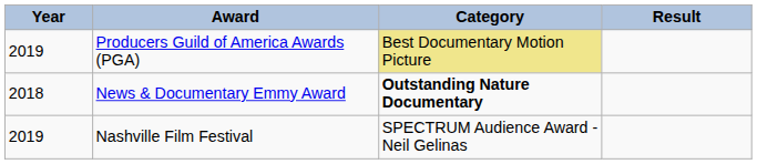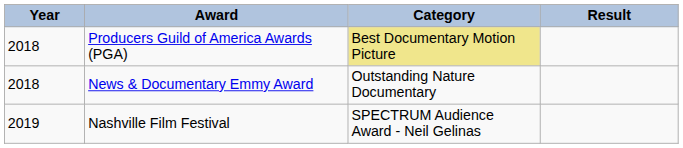 <table class="wikitable" width="60%">
 <tr>
 <th style="width:10pt; background:LightSteelBlue;">Year</th>
 <th style="width:100pt; background:LightSteelBlue;">Award</th>
 <th style="width:40pt; background:LightSteelBlue;">Category</th>
 <th style="width:50pt; background:LightSteelBlue;">Result</th>
 </tr>
 <tr>
-<td rowspan="1">2019</td>
+<td rowspan="1">2018</td>
 <td rowspan="1"><a href='#'>Producers Guild of America Awards</a> (PGA)</td>
 <td style="background: khaki;">Best Documentary Motion Picture</td>
 <td></td>
 </tr>
 <tr>
 <td rowspan="1">2018</td>
 <td rowspan="1"><a href='#'>News & Documentary Emmy Award</a></td>
-<td><strong>Outstanding Nature Documentary</strong></td>
+<td>Outstanding Nature Documentary</td>
 <td></td>
 </tr>
 <tr>
 <td rowspan="1">2019</td>
 <td rowspan="1">Nashville Film Festival</td>
 <td>SPECTRUM Audience Award - Neil Gelinas</td>
 <td></td>
 </tr>
 </table>
